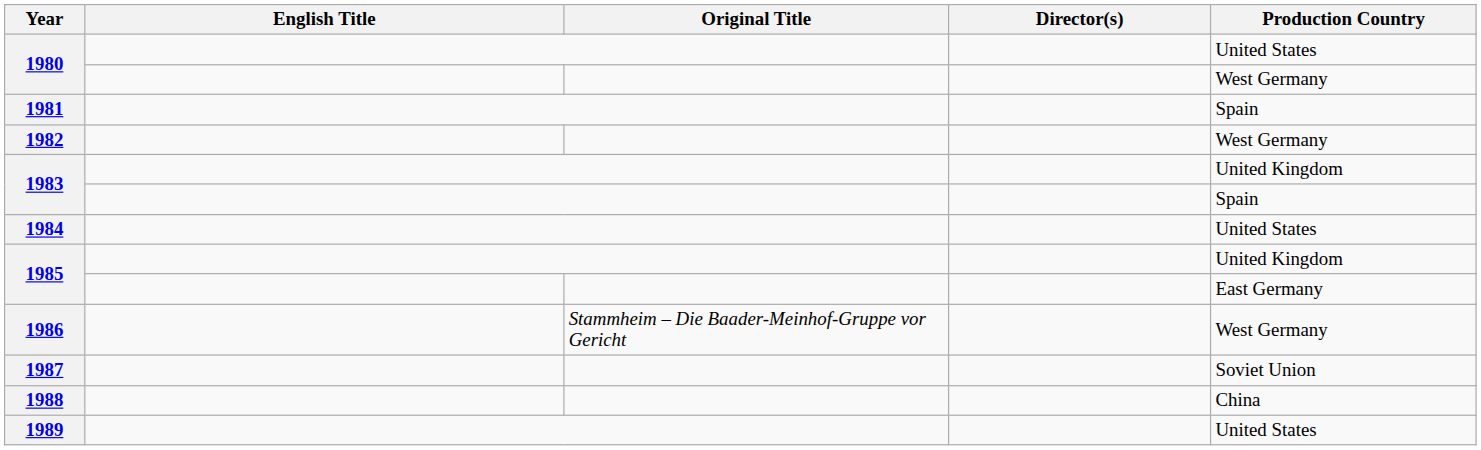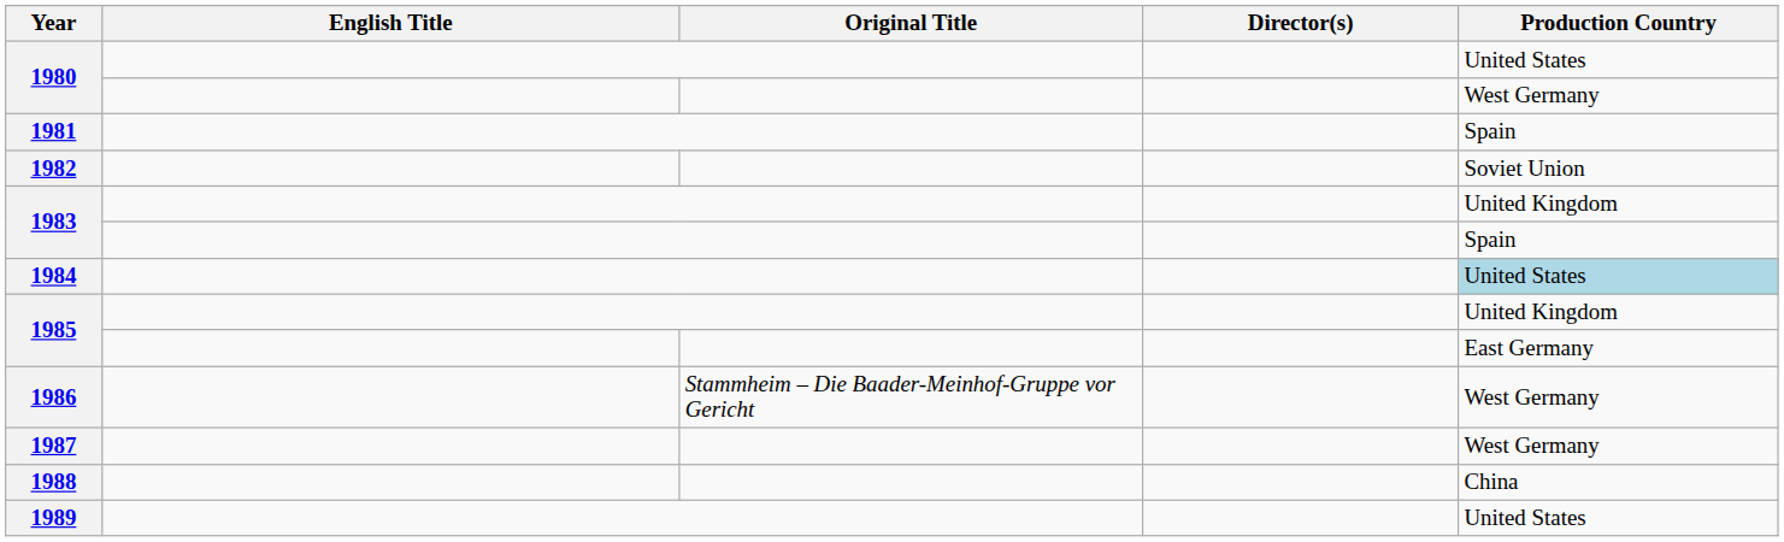 <table class="wikitable unsortable">
 <tr>
 <th scope="col" style="width:1%;">Year</th>
 <th scope="col" style="width:10%;">English Title</th>
 <th scope="col" style="width:8%;">Original Title</th>
 <th scope="col" style="width:5%;">Director(s)</th>
 <th scope="col" style="width:5%;">Production Country</th>
 </tr>
 <tr>
 <th rowspan="2" style="text-align:center;"><a href='#'>1980</a></th>
 <td colspan="2"></td>
 <td></td>
 <td>United States</td>
 </tr>
 <tr>
 <td></td>
 <td></td>
 <td></td>
 <td>West Germany</td>
 </tr>
 <tr>
 <th style="text-align:center;"><a href='#'>1981</a></th>
 <td colspan="2"></td>
 <td></td>
 <td>Spain</td>
 </tr>
 <tr>
 <th style="text-align:center;"><a href='#'>1982</a></th>
 <td></td>
 <td></td>
 <td></td>
-<td>West Germany</td>
+<td>Soviet Union</td>
 </tr>
 <tr>
 <th rowspan="2" style="text-align:center;"><a href='#'>1983</a></th>
 <td colspan="2"></td>
 <td></td>
 <td>United Kingdom</td>
 </tr>
 <tr>
 <td colspan="2"></td>
 <td></td>
 <td>Spain</td>
 </tr>
 <tr>
 <th style="text-align:center;"><a href='#'>1984</a></th>
 <td colspan="2"></td>
 <td></td>
-<td>United States</td>
+<td style="background: lightblue;">United States</td>
 </tr>
 <tr>
 <th rowspan="2" style="text-align:center;"><a href='#'>1985</a></th>
 <td colspan="2"></td>
 <td></td>
 <td>United Kingdom</td>
 </tr>
 <tr>
 <td></td>
 <td></td>
 <td></td>
 <td>East Germany</td>
 </tr>
 <tr>
 <th style="text-align:center;"><a href='#'>1986</a></th>
 <td></td>
 <td><em>Stammheim – Die Baader-Meinhof-Gruppe vor Gericht</em></td>
 <td></td>
 <td>West Germany</td>
 </tr>
 <tr>
 <th style="text-align:center;"><a href='#'>1987</a></th>
 <td></td>
 <td></td>
 <td></td>
-<td>Soviet Union</td>
+<td>West Germany</td>
 </tr>
 <tr>
 <th style="text-align:center;"><a href='#'>1988</a></th>
 <td></td>
 <td></td>
 <td></td>
 <td>China</td>
 </tr>
 <tr>
 <th style="text-align:center;"><a href='#'>1989</a></th>
 <td colspan="2"></td>
 <td></td>
 <td>United States</td>
 </tr>
 </table>
